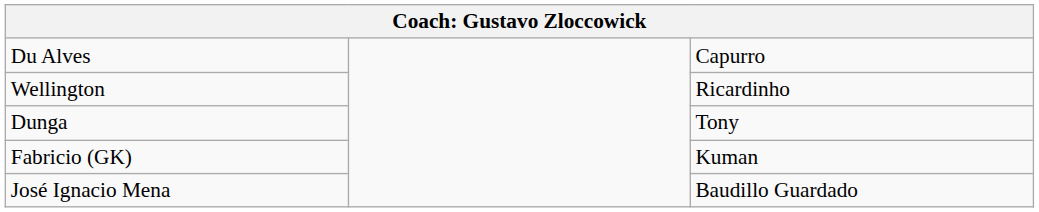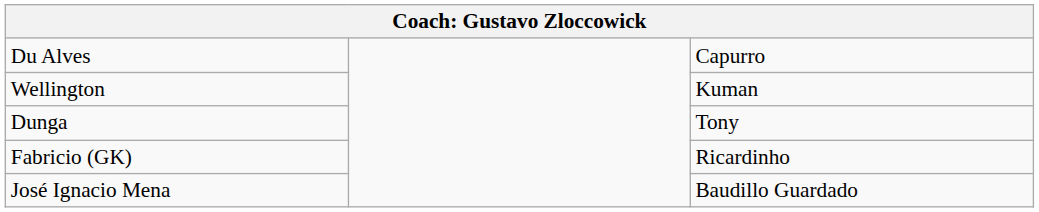 <table class="wikitable"  style="margin:1em auto;">
 <tr>
 <th width="750" colspan="3"><strong>Coach: Gustavo Zloccowick</strong></th>
 </tr>
 <tr>
 <td width="250"> Du Alves</td>
 <td width="250" rowspan="6"></td>
 <td width="250"> Capurro</td>
 </tr>
 <tr>
 <td width="250"> Wellington</td>
-<td width="250"> Ricardinho</td>
+<td width="250"> Kuman</td>
 </tr>
 <tr>
 <td width="250"> Dunga</td>
 <td width="250"> Tony</td>
 </tr>
 <tr>
 <td width="250"> Fabricio (GK)</td>
-<td width="250"> Kuman</td>
+<td width="250"> Ricardinho</td>
 </tr>
 <tr>
 <td width="250"> José Ignacio Mena</td>
 <td width="250"> Baudillo Guardado</td>
 </tr>
 </table>
